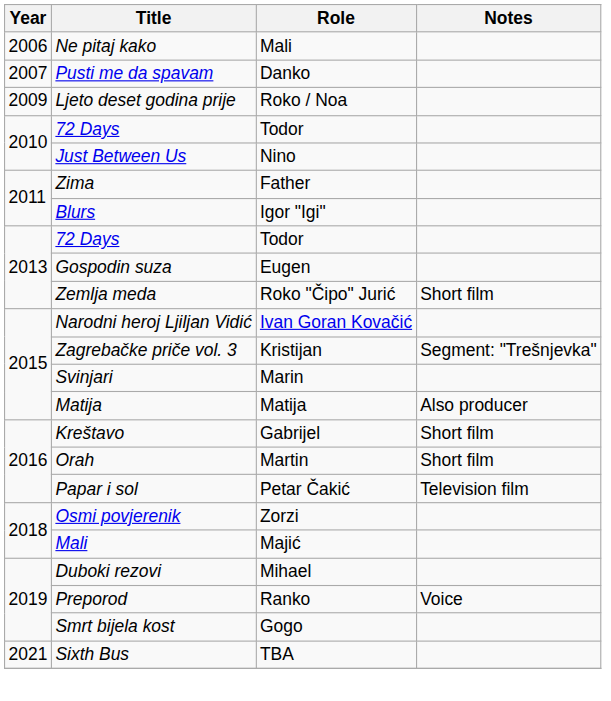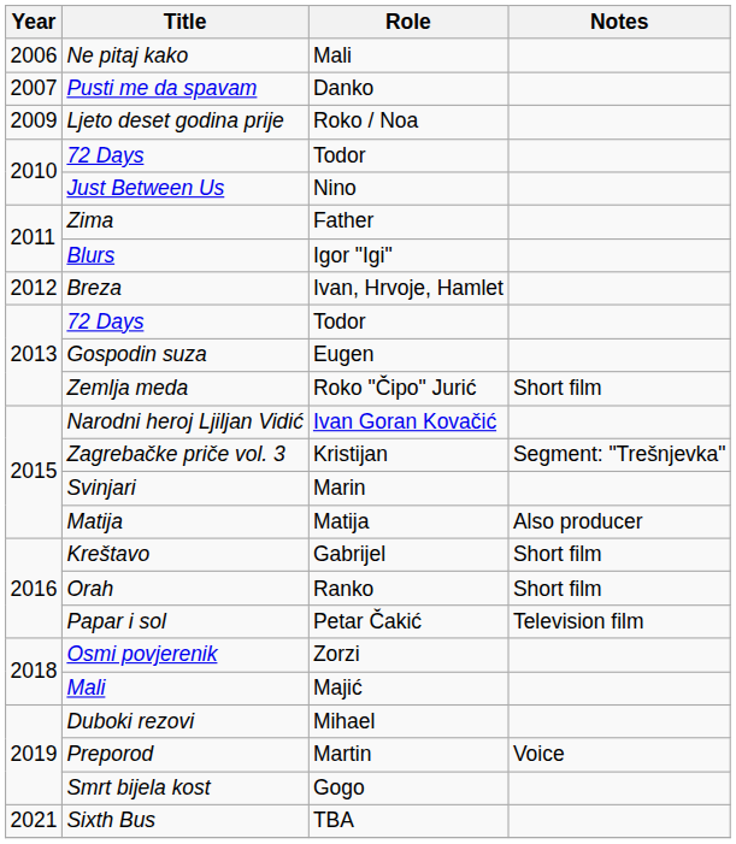 <table class="wikitable sortable">
 <tr>
 <th>Year</th>
 <th>Title</th>
 <th>Role</th>
 <th class="unsortable">Notes</th>
 </tr>
 <tr>
 <td>2006</td>
 <td><em>Ne pitaj kako</em></td>
 <td>Mali</td>
 <td></td>
 </tr>
 <tr>
 <td>2007</td>
 <td><em><a href='#'>Pusti me da spavam</a></em></td>
 <td>Danko</td>
 <td></td>
 </tr>
 <tr>
 <td>2009</td>
 <td><em>Ljeto deset godina prije</em></td>
 <td>Roko / Noa</td>
 <td></td>
 </tr>
 <tr>
 <td rowspan=2>2010</td>
 <td><em><a href='#'>72 Days</a></em></td>
 <td>Todor</td>
 <td></td>
 </tr>
 <tr>
 <td><em><a href='#'>Just Between Us</a></em></td>
 <td>Nino</td>
 <td></td>
 </tr>
 <tr>
 <td rowspan=2>2011</td>
 <td><em>Zima</em></td>
 <td>Father</td>
 <td></td>
 </tr>
 <tr>
 <td><em><a href='#'>Blurs</a></em></td>
 <td>Igor "Igi"</td>
 <td></td>
 </tr>
 <tr>
+<td>2012</td>
+<td><em>Breza</em></td>
+<td>Ivan, Hrvoje, Hamlet</td>
+<td></td>
+</tr>
+<tr>
 <td rowspan=3>2013</td>
 <td><em><a href='#'>72 Days</a></em></td>
 <td>Todor</td>
 <td></td>
 </tr>
 <tr>
 <td><em>Gospodin suza</em></td>
 <td>Eugen</td>
 <td></td>
 </tr>
 <tr>
 <td><em>Zemlja meda</em></td>
 <td>Roko "Čipo" Jurić</td>
 <td>Short film</td>
 </tr>
 <tr>
 <td rowspan=4>2015</td>
 <td><em>Narodni heroj Ljiljan Vidić</em></td>
 <td><a href='#'>Ivan Goran Kovačić</a></td>
 <td></td>
 </tr>
 <tr>
 <td><em>Zagrebačke priče vol. 3</em></td>
 <td>Kristijan</td>
 <td>Segment: "Trešnjevka"</td>
 </tr>
 <tr>
 <td><em>Svinjari</em></td>
 <td>Marin</td>
 <td></td>
 </tr>
 <tr>
 <td><em>Matija</em></td>
 <td>Matija</td>
 <td>Also producer</td>
 </tr>
 <tr>
 <td rowspan=3>2016</td>
 <td><em>Kreštavo</em></td>
 <td>Gabrijel</td>
 <td>Short film</td>
 </tr>
 <tr>
 <td><em>Orah</em></td>
-<td>Martin</td>
+<td>Ranko</td>
 <td>Short film</td>
 </tr>
 <tr>
 <td><em>Papar i sol</em></td>
 <td>Petar Čakić</td>
 <td>Television film</td>
 </tr>
 <tr>
 <td rowspan=2>2018</td>
 <td><em><a href='#'>Osmi povjerenik</a></em></td>
 <td>Zorzi</td>
 <td></td>
 </tr>
 <tr>
 <td><em><a href='#'>Mali</a></em></td>
 <td>Majić</td>
 <td></td>
 </tr>
 <tr>
 <td rowspan=3>2019</td>
 <td><em>Duboki rezovi</em></td>
 <td>Mihael</td>
 <td></td>
 </tr>
 <tr>
 <td><em>Preporod</em></td>
-<td>Ranko</td>
+<td>Martin</td>
 <td>Voice</td>
 </tr>
 <tr>
 <td><em>Smrt bijela kost</em></td>
 <td>Gogo</td>
 <td></td>
 </tr>
 <tr>
 <td>2021</td>
 <td><em>Sixth Bus</em></td>
 <td>TBA</td>
 <td></td>
 </tr>
 <tr>
 </tr>
 </table>
